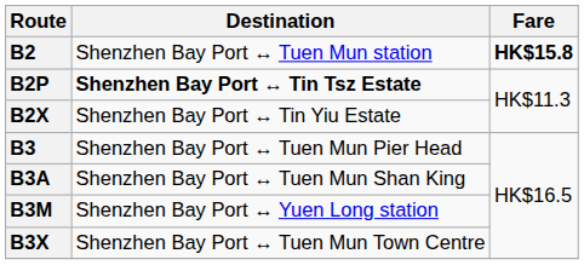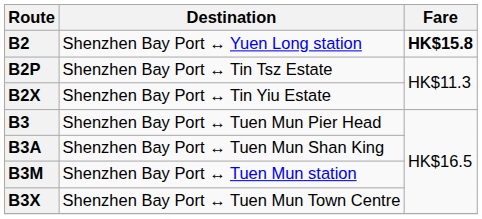 <table class="wikitable">
 <tr>
 <th>Route</th>
 <th>Destination</th>
 <th>Fare</th>
 </tr>
 <tr>
 <th scope="col" style="text-align: left;">B2</th>
-<td>Shenzhen Bay Port ↔ <a href='#'>Tuen Mun station</a></td>
+<td>Shenzhen Bay Port ↔ <a href='#'>Yuen Long station</a></td>
 <td><strong>HK$15.8</strong></td>
 </tr>
 <tr>
 <th scope="col" style="text-align: left;">B2P</th>
-<td><strong>Shenzhen Bay Port ↔ Tin Tsz Estate</strong></td>
+<td>Shenzhen Bay Port ↔ Tin Tsz Estate</td>
 <td rowspan="2">HK$11.3</td>
 </tr>
 <tr>
 <th scope="col" style="text-align: left;">B2X</th>
 <td>Shenzhen Bay Port ↔ Tin Yiu Estate</td>
 </tr>
 <tr>
 <th scope="col" style="text-align: left;">B3</th>
 <td>Shenzhen Bay Port ↔ Tuen Mun Pier Head</td>
 <td rowspan="4">HK$16.5</td>
 </tr>
 <tr>
 <th scope="col" style="text-align: left;">B3A</th>
 <td>Shenzhen Bay Port ↔ Tuen Mun Shan King</td>
 </tr>
 <tr>
 <th scope="col" style="text-align: left;">B3M</th>
-<td>Shenzhen Bay Port ↔ <a href='#'>Yuen Long station</a></td>
+<td>Shenzhen Bay Port ↔ <a href='#'>Tuen Mun station</a></td>
 </tr>
 <tr>
 <th scope="col" style="text-align: left;">B3X</th>
 <td>Shenzhen Bay Port ↔ Tuen Mun Town Centre</td>
 </tr>
 <tr>
 </tr>
 </table>
